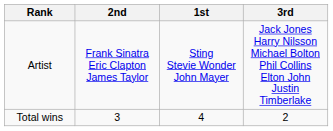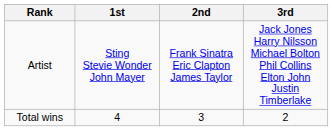 <table class="wikitable">
 <tr>
 <th style="width:100px;">Rank</th>
+<th style="width:120px;">1st</th>
 <th style="width:120px;">2nd</th>
-<th style="width:120px;">1st</th>
 <th style="width:120px;">3rd</th>
 </tr>
 <tr align=center>
 <td>Artist</td>
+<td><a href='#'>Sting</a><br><a href='#'>Stevie Wonder</a><br><a href='#'>John Mayer</a></td>
 <td><a href='#'>Frank Sinatra</a><br><a href='#'>Eric Clapton</a><br><a href='#'>James Taylor</a></td>
-<td><a href='#'>Sting</a><br><a href='#'>Stevie Wonder</a><br><a href='#'>John Mayer</a></td>
 <td><a href='#'>Jack Jones</a><br><a href='#'>Harry Nilsson</a><br><a href='#'>Michael Bolton</a><br><a href='#'>Phil Collins</a><br><a href='#'>Elton John</a><br><a href='#'>Justin Timberlake</a></td>
 </tr>
 <tr align=center>
 <td>Total wins</td>
+<td>4</td>
 <td>3</td>
-<td>4</td>
 <td>2</td>
 </tr>
 </table>
